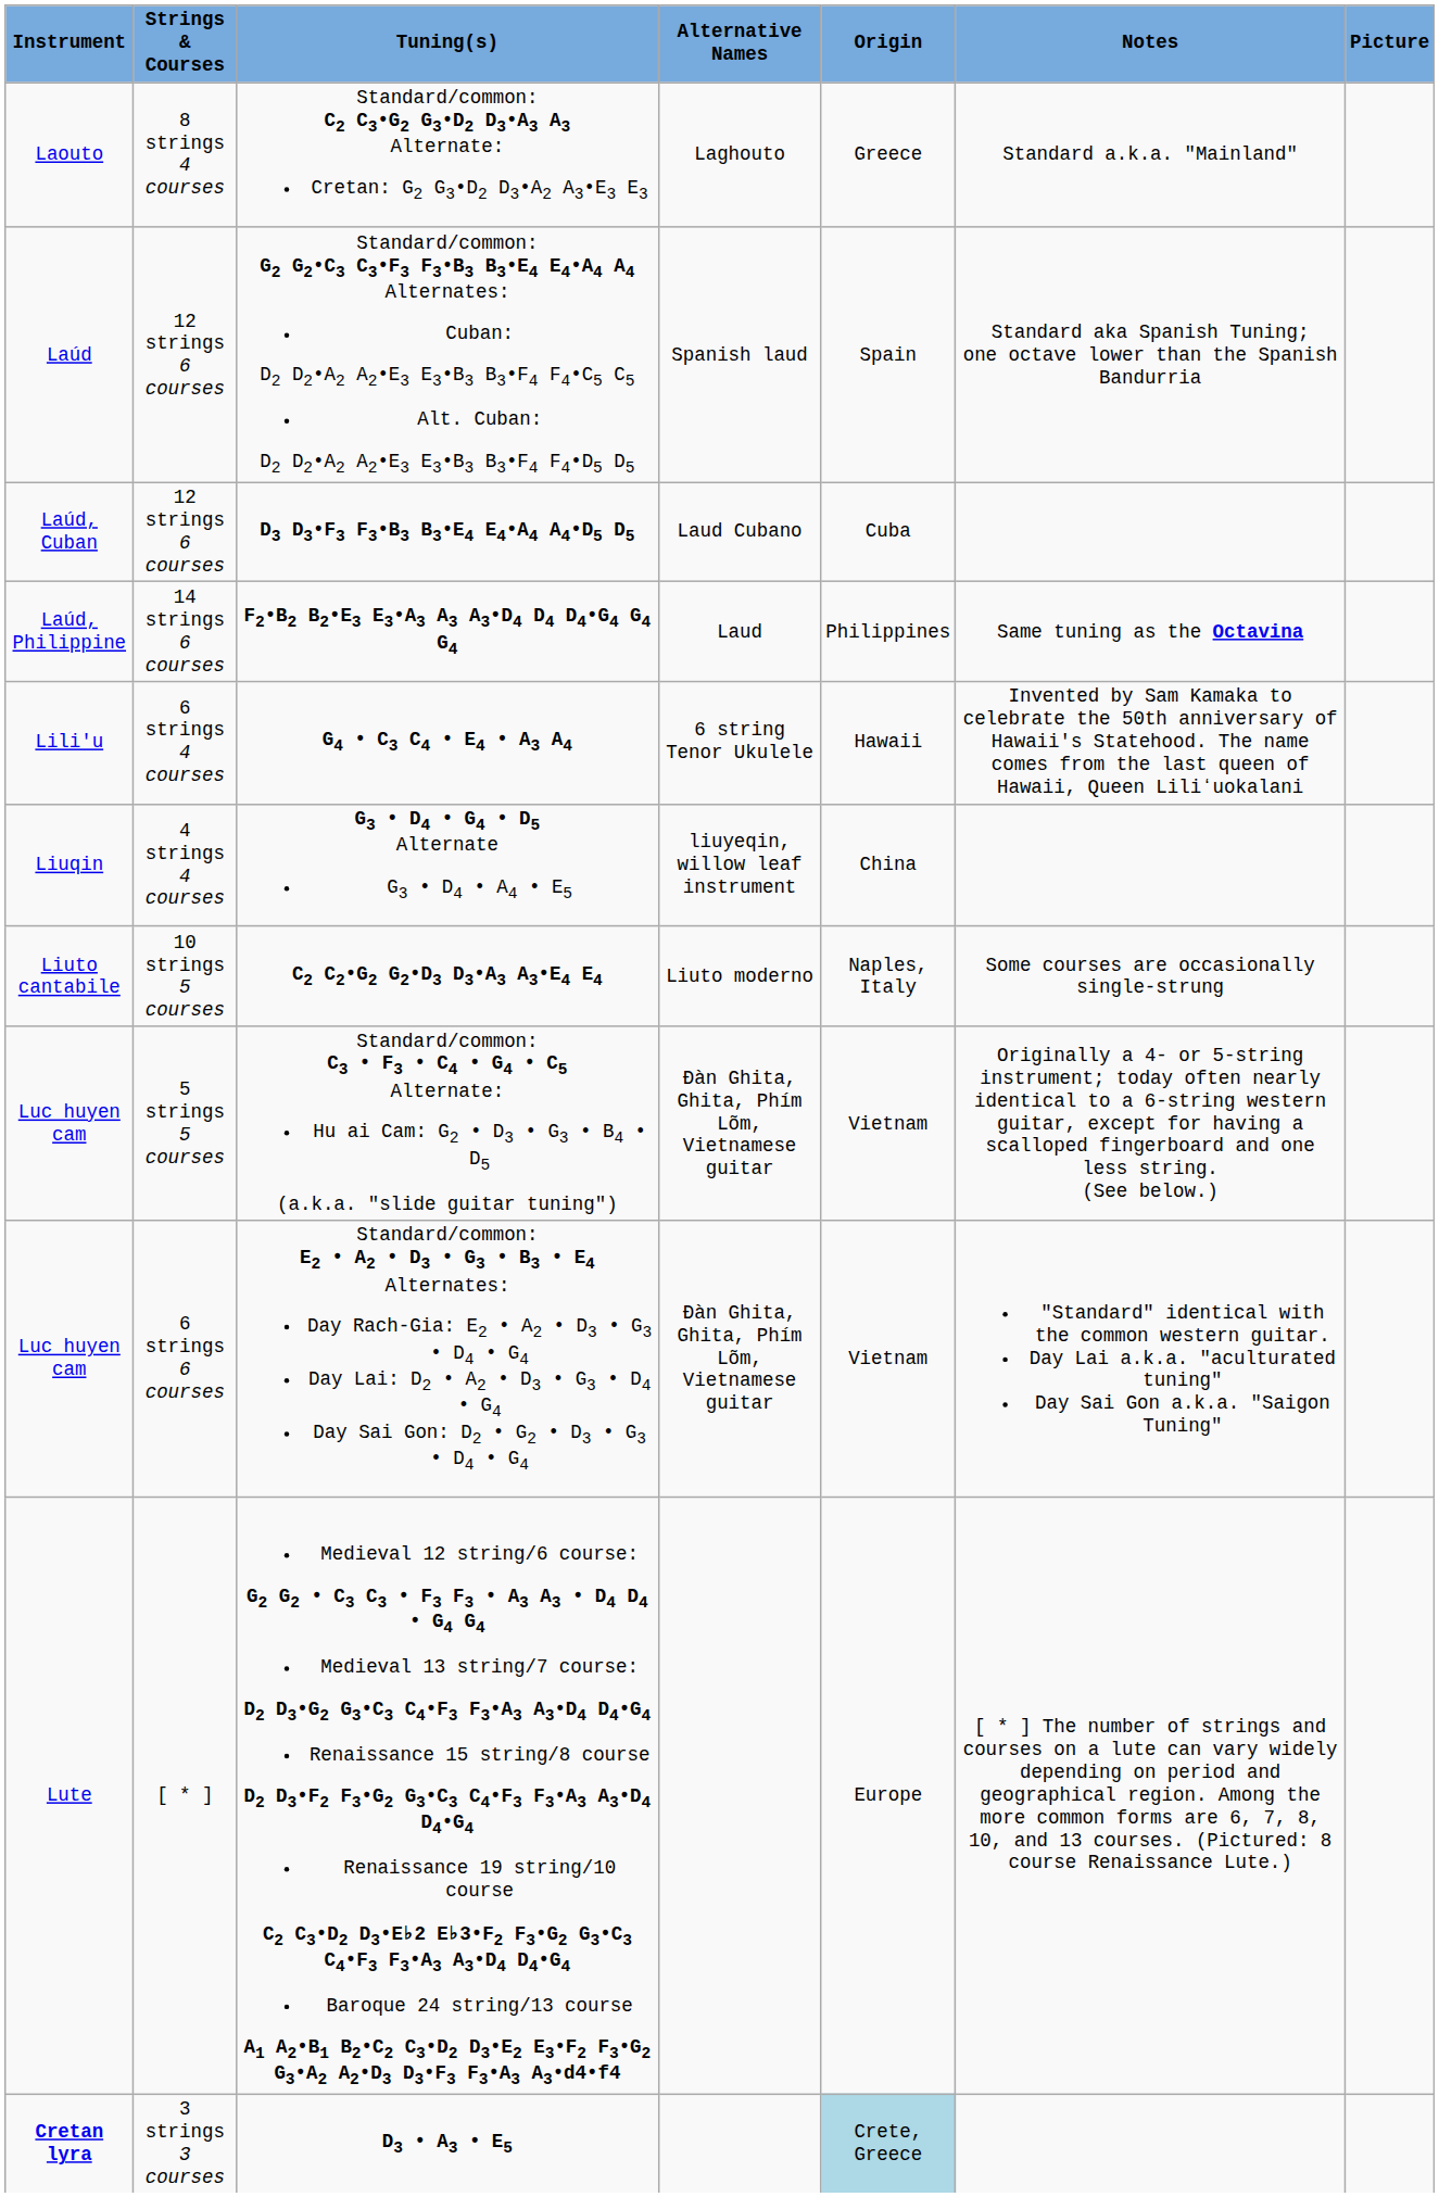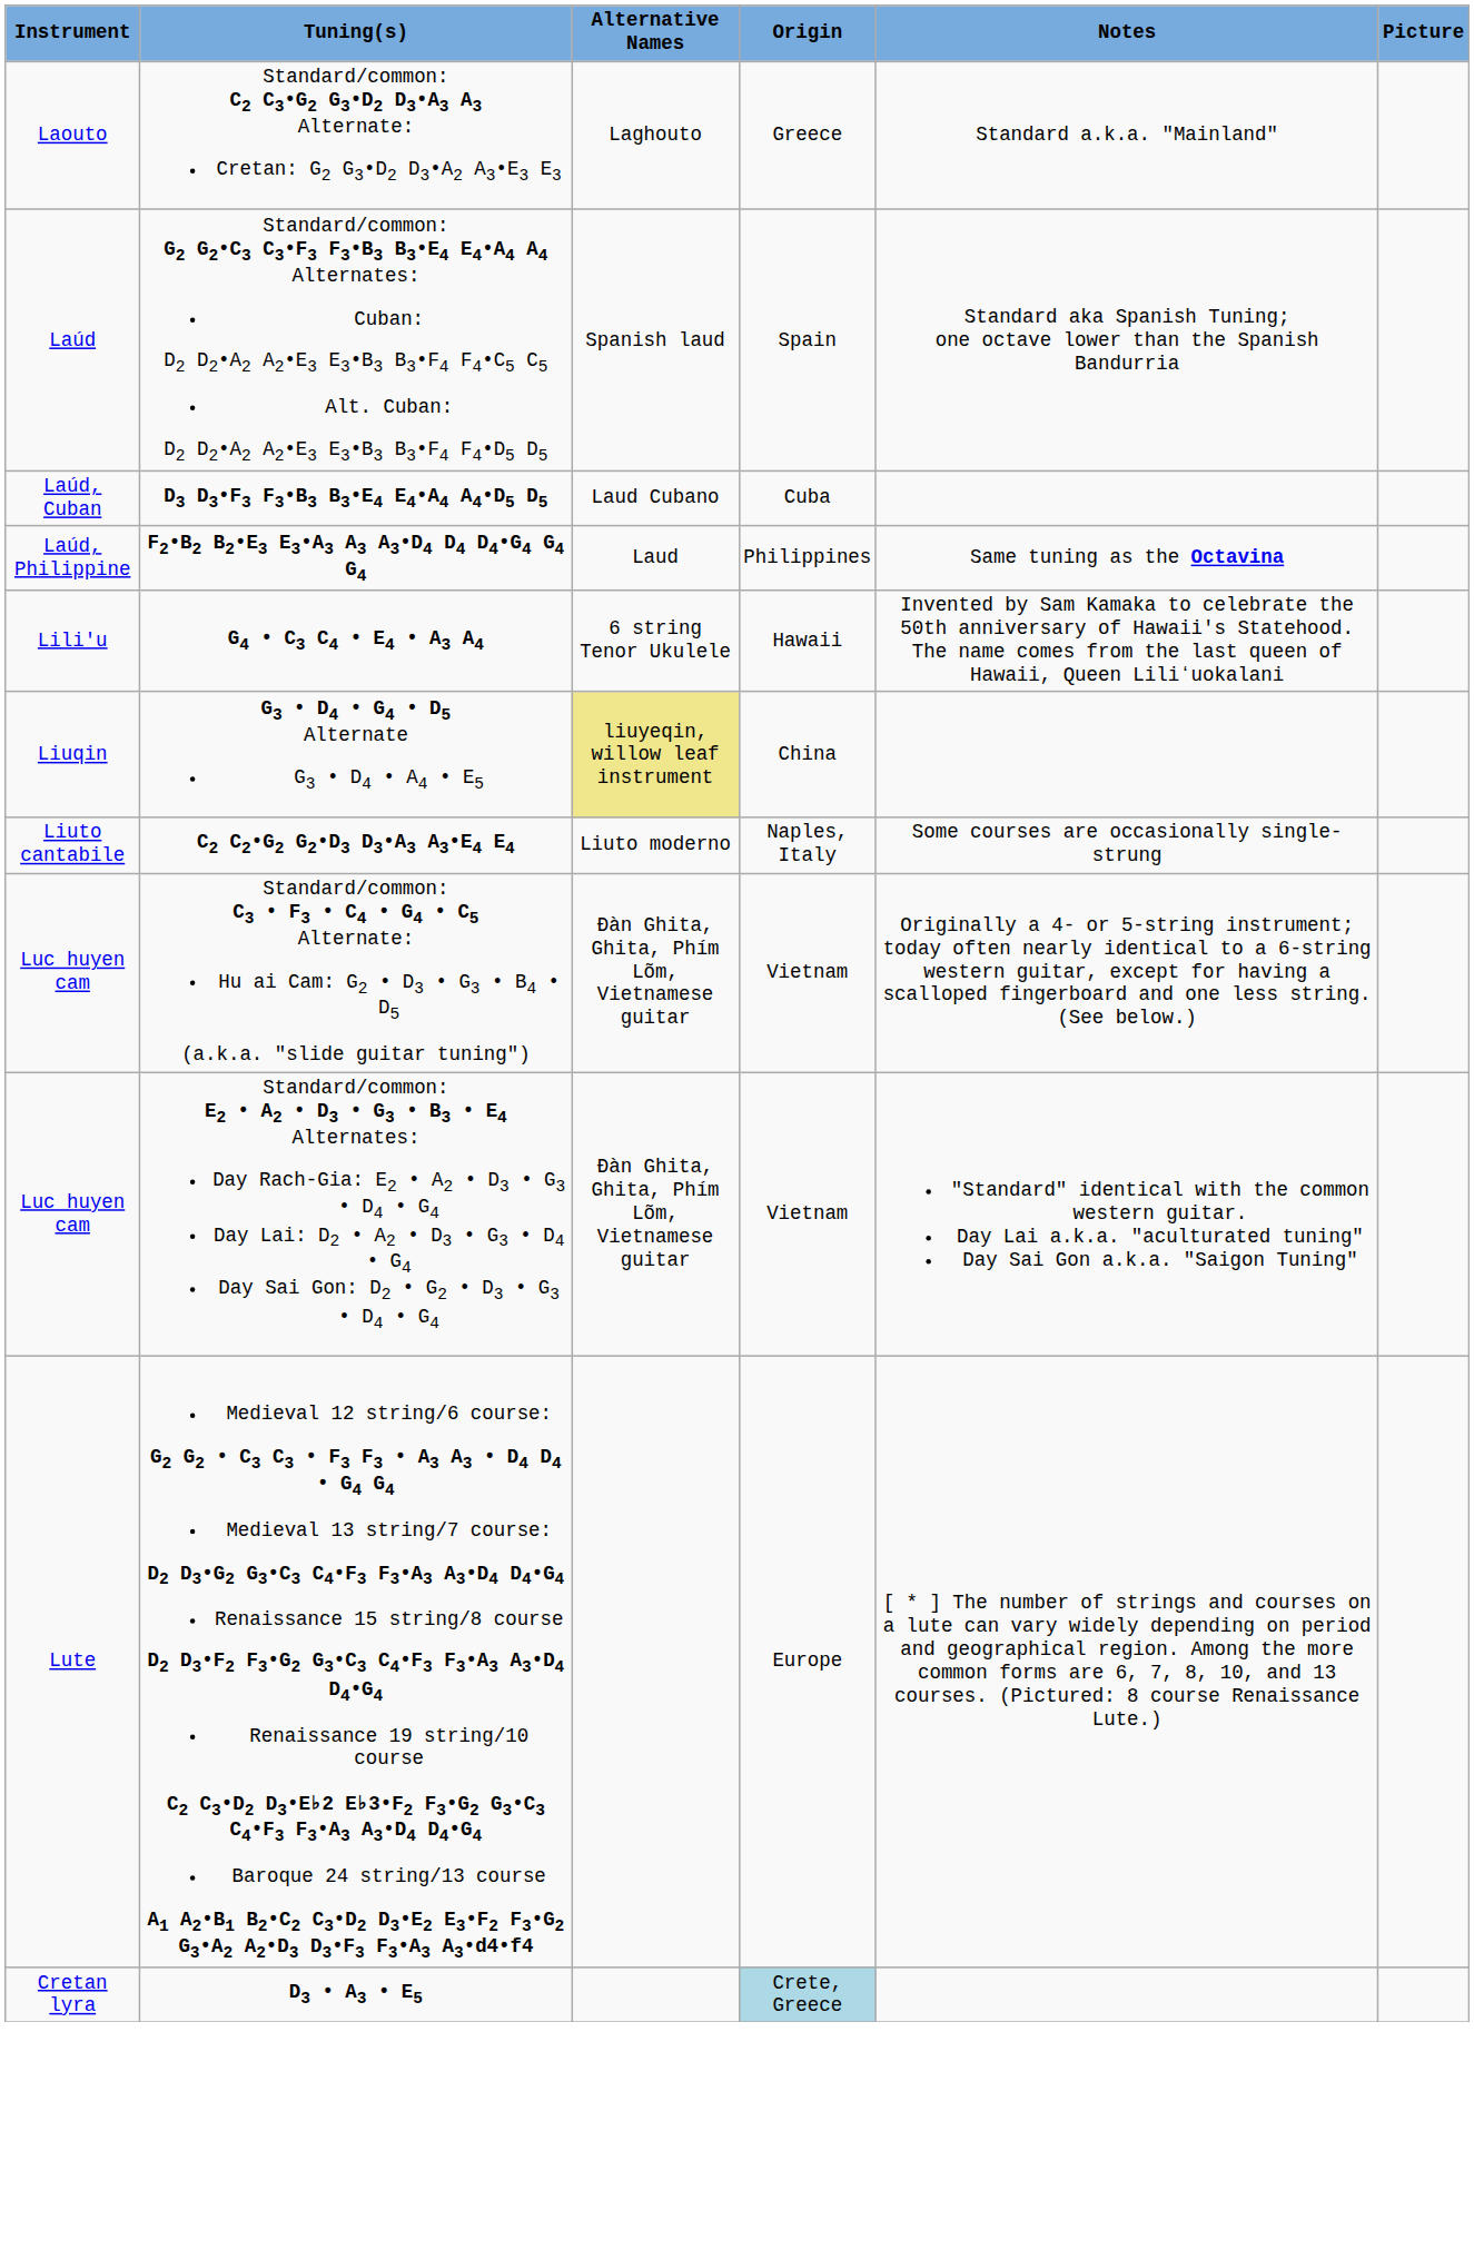 <table class="wikitable" style="margin:0.5em auto; clear:both; font-size:.9em; text-align:center; width:100%">
 <tr>
 <th style="background: #7ad;">Instrument</th>
-<th style="background: #7ad;" scope="col" width="58">Strings & Courses</th>
 <th style="background: #7ad;" scope="col" width="255">Tuning(s)</th>
 <th style="background: #7ad;" scope="col" width="95">Alternative Names</th>
 <th style="background: #7ad;" scope="col" width="55">Origin</th>
 <th style="background: #7ad;" scope="col" width'"95">Notes</th>
 <th style="background: #7ad;">Picture</th>
 </tr>
 <tr>
 <td><a href='#'>Laouto</a></td>
-<td>8 strings<br><em>4 courses</em></td>
 <td>Standard/common:<br><strong>C<sub>2</sub> C<sub>3</sub>•G<sub>2</sub> G<sub>3</sub>•D<sub>2</sub> D<sub>3</sub>•A<sub>3</sub> A<sub>3</sub></strong><br>Alternate:<ul><li>Cretan: G<sub>2</sub> G<sub>3</sub>•D<sub>2</sub> D<sub>3</sub>•A<sub>2</sub> A<sub>3</sub>•E<sub>3</sub> E<sub>3</sub></li></ul></td>
 <td>Laghouto</td>
 <td>Greece</td>
 <td>Standard a.k.a. "Mainland"</td>
 <td></td>
 </tr>
 <tr>
 <td><a href='#'>Laúd</a></td>
-<td>12 strings<br><em>6 courses</em></td>
 <td>Standard/common:<br><strong>G<sub>2</sub> G<sub>2</sub>•C<sub>3</sub> C<sub>3</sub>•F<sub>3</sub> F<sub>3</sub>•B<sub>3</sub> B<sub>3</sub>•E<sub>4</sub> E<sub>4</sub>•A<sub>4</sub> A<sub>4</sub></strong><br>Alternates:<ul><li>Cuban:</li></ul>D<sub>2</sub> D<sub>2</sub>•A<sub>2</sub> A<sub>2</sub>•E<sub>3</sub> E<sub>3</sub>•B<sub>3</sub> B<sub>3</sub>•F<sub>4</sub> F<sub>4</sub>•C<sub>5</sub> C<sub>5</sub><ul><li>Alt. Cuban:</li></ul>D<sub>2</sub> D<sub>2</sub>•A<sub>2</sub> A<sub>2</sub>•E<sub>3</sub> E<sub>3</sub>•B<sub>3</sub> B<sub>3</sub>•F<sub>4</sub> F<sub>4</sub>•D<sub>5</sub> D<sub>5</sub></td>
 <td>Spanish laud</td>
 <td>Spain</td>
 <td>Standard aka Spanish Tuning;<br>one octave lower than the Spanish Bandurria</td>
 <td></td>
 </tr>
 <tr>
 <td><a href='#'>Laúd, Cuban</a></td>
-<td>12 strings<br><em>6 courses</em></td>
 <td><strong>D<sub>3</sub> D<sub>3</sub>•F<sub>3</sub> F<sub>3</sub>•B<sub>3</sub> B<sub>3</sub>•E<sub>4</sub> E<sub>4</sub>•A<sub>4</sub> A<sub>4</sub>•D<sub>5</sub> D<sub>5</sub></strong></td>
 <td>Laud Cubano</td>
 <td>Cuba</td>
 <td></td>
 <td></td>
 </tr>
 <tr>
 <td><a href='#'>Laúd, Philippine</a></td>
-<td>14 strings<br><em>6 courses</em></td>
 <td><strong>F<sub>2</sub>•B<sub>2</sub> B<sub>2</sub>•E<sub>3</sub> E<sub>3</sub>•A<sub>3</sub> A<sub>3</sub> A<sub>3</sub>•D<sub>4</sub> D<sub>4</sub> D<sub>4</sub>•G<sub>4</sub> G<sub>4</sub> G<sub>4</sub></strong></td>
 <td>Laud</td>
 <td>Philippines</td>
 <td>Same tuning as the <strong><a href='#'>Octavina</a></strong></td>
 <td></td>
 </tr>
 <tr>
 <td><a href='#'>Lili'u</a></td>
-<td>6 strings<br><em>4 courses</em></td>
 <td><strong>G<sub>4</sub> • C<sub>3</sub> C<sub>4</sub> • E<sub>4</sub> • A<sub>3</sub> A<sub>4</sub></strong></td>
 <td>6 string Tenor Ukulele</td>
 <td>Hawaii</td>
 <td>Invented by Sam Kamaka to celebrate the 50th anniversary of Hawaii's Statehood. The name comes from the last queen of Hawaii, Queen Liliʻuokalani</td>
 <td></td>
 </tr>
 <tr>
 <td><a href='#'>Liuqin</a></td>
-<td>4 strings<br><em>4 courses</em></td>
 <td><strong>G<sub>3</sub> • D<sub>4</sub> • G<sub>4</sub> • D<sub>5</sub></strong><br>Alternate<ul><li>G<sub>3</sub> • D<sub>4</sub> • A<sub>4</sub> • E<sub>5</sub></li></ul></td>
-<td>liuyeqin, willow leaf instrument</td>
+<td style="background: khaki;">liuyeqin, willow leaf instrument</td>
 <td>China</td>
 <td></td>
 <td></td>
 </tr>
 <tr>
 <td><a href='#'>Liuto cantabile</a></td>
-<td>10 strings<br><em>5 courses</em></td>
 <td><strong>C<sub>2</sub> C<sub>2</sub>•G<sub>2</sub> G<sub>2</sub>•D<sub>3</sub> D<sub>3</sub>•A<sub>3</sub> A<sub>3</sub>•E<sub>4</sub> E<sub>4</sub></strong></td>
 <td>Liuto moderno</td>
 <td>Naples, Italy</td>
 <td>Some courses are occasionally single-strung</td>
 <td></td>
 </tr>
 <tr>
 <td><a href='#'>Luc huyen cam</a></td>
-<td>5 strings<br><em>5 courses</em></td>
 <td>Standard/common:<br><strong>C<sub>3</sub> • F<sub>3</sub> • C<sub>4</sub> • G<sub>4</sub> • C<sub>5</sub></strong><br>Alternate:<ul><li>Hu ai Cam:  G<sub>2</sub> • D<sub>3</sub> • G<sub>3</sub> • B<sub>4</sub> • D<sub>5</sub></li></ul>(a.k.a. "slide guitar tuning")</td>
 <td>Đàn Ghita, Ghita, Phím Lõm,<br>Vietnamese guitar</td>
 <td>Vietnam</td>
 <td>Originally a 4- or 5-string instrument; today often nearly identical to a 6-string western guitar, except for having a scalloped fingerboard and one less string.<br>(See below.)</td>
 <td></td>
 </tr>
 <tr>
 <td><a href='#'>Luc huyen cam</a></td>
-<td>6 strings<br><em>6 courses</em></td>
 <td>Standard/common:<br><strong>E<sub>2</sub> • A<sub>2</sub> • D<sub>3</sub> • G<sub>3</sub> • B<sub>3</sub> • E<sub>4</sub></strong><br>Alternates:<ul><li>Day Rach-Gia:  E<sub>2</sub> • A<sub>2</sub> • D<sub>3</sub> • G<sub>3</sub> • D<sub>4</sub> • G<sub>4</sub></li><li>Day Lai:  D<sub>2</sub> • A<sub>2</sub> • D<sub>3</sub> • G<sub>3</sub> • D<sub>4</sub> • G<sub>4</sub></li><li>Day Sai Gon:  D<sub>2</sub> • G<sub>2</sub> • D<sub>3</sub> • G<sub>3</sub> • D<sub>4</sub> • G<sub>4</sub></li></ul></td>
 <td>Đàn Ghita, Ghita, Phím Lõm,<br>Vietnamese guitar</td>
 <td>Vietnam</td>
 <td><br><ul><li>"Standard" identical with the common western guitar.</li><li>Day Lai a.k.a. "aculturated tuning"</li><li>Day Sai Gon a.k.a. "Saigon Tuning"</li></ul></td>
 <td></td>
 </tr>
 <tr>
 <td><a href='#'>Lute</a></td>
-<td>[ * ]</td>
 <td><br><ul><li>Medieval 12 string/6 course:</li></ul><strong>G<sub>2</sub> G<sub>2</sub> • C<sub>3</sub> C<sub>3</sub> • F<sub>3</sub> F<sub>3</sub> • A<sub>3</sub> A<sub>3</sub> • D<sub>4</sub> D<sub>4</sub> • G<sub>4</sub> G<sub>4</sub></strong><ul><li>Medieval 13 string/7 course:</li></ul><strong>D<sub>2</sub> D<sub>3</sub>•G<sub>2</sub> G<sub>3</sub>•C<sub>3</sub> C<sub>4</sub>•F<sub>3</sub> F<sub>3</sub>•A<sub>3</sub> A<sub>3</sub>•D<sub>4</sub> D<sub>4</sub>•G<sub>4</sub></strong><ul><li>Renaissance 15 string/8 course</li></ul><strong>D<sub>2</sub> D<sub>3</sub>•F<sub>2</sub> F<sub>3</sub>•G<sub>2</sub> G<sub>3</sub>•C<sub>3</sub> C<sub>4</sub>•F<sub>3</sub> F<sub>3</sub>•A<sub>3</sub> A<sub>3</sub>•D<sub>4</sub> D<sub>4</sub>•G<sub>4</sub></strong><ul><li>Renaissance 19 string/10 course</li></ul><strong>C<sub>2</sub> C<sub>3</sub>•D<sub>2</sub> D<sub>3</sub>•E♭2 E♭3•F<sub>2</sub> F<sub>3</sub>•G<sub>2</sub> G<sub>3</sub>•C<sub>3</sub> C<sub>4</sub>•F<sub>3</sub> F<sub>3</sub>•A<sub>3</sub> A<sub>3</sub>•D<sub>4</sub> D<sub>4</sub>•G<sub>4</sub></strong><ul><li>Baroque 24 string/13 course</li></ul><strong>A<sub>1</sub> A<sub>2</sub>•B<sub>1</sub> B<sub>2</sub>•C<sub>2</sub> C<sub>3</sub>•D<sub>2</sub> D<sub>3</sub>•E<sub>2</sub> E<sub>3</sub>•F<sub>2</sub> F<sub>3</sub>•G<sub>2</sub> G<sub>3</sub>•A<sub>2</sub> A<sub>2</sub>•D<sub>3</sub> D<sub>3</sub>•F<sub>3</sub> F<sub>3</sub>•A<sub>3</sub> A<sub>3</sub>•d4•f4</strong></td>
 <td></td>
 <td>Europe</td>
 <td>[ * ] The number of strings and courses on a lute can vary widely depending on period and geographical region.  Among the more common forms are 6, 7, 8, 10, and 13 courses.  (Pictured:  8 course Renaissance Lute.)</td>
 <td></td>
 </tr>
 <tr>
-<td><strong><a href='#'>Cretan lyra</a></strong></td>
-<td>3 strings<br><em>3 courses</em></td>
+<td><a href='#'>Cretan lyra</a></td>
 <td><strong>D<sub>3</sub> • A<sub>3</sub> • E<sub>5</sub></strong></td>
 <td></td>
 <td style="background: lightblue;">Crete, Greece</td>
 <td></td>
 <td></td>
 </tr>
 </table>
